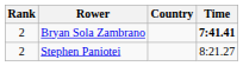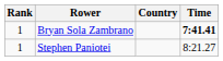 <table class="wikitable" style="text-align:center">
 <tr>
 <th>Rank</th>
 <th>Rower</th>
 <th>Country</th>
 <th>Time</th>
 </tr>
 <tr>
-<td>2</td>
+<td>1</td>
 <td align="left"><a href='#'>Bryan Sola Zambrano</a></td>
 <td align="left"></td>
 <td><strong>7:41.41</strong></td>
 </tr>
 <tr>
-<td>2</td>
+<td>1</td>
 <td align="left"><a href='#'>Stephen Paniotei</a></td>
 <td align="left"></td>
 <td>8:21.27</td>
 </tr>
 </table>
